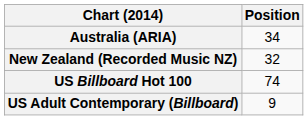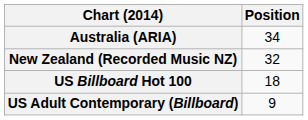 <table class="wikitable sortable plainrowheaders" style="text-align:center;">
 <tr>
 <th scope="col">Chart (2014)</th>
 <th scope="col">Position</th>
 </tr>
 <tr>
 <th scope="row">Australia (ARIA)</th>
 <td>34</td>
 </tr>
 <tr>
 <th scope="row">New Zealand (Recorded Music NZ)</th>
 <td>32</td>
 </tr>
 <tr>
 <th scope="row">US <em>Billboard</em> Hot 100</th>
-<td>74</td>
+<td>18</td>
 </tr>
 <tr>
 <th scope="row">US Adult Contemporary (<em>Billboard</em>)</th>
 <td>9</td>
 </tr>
 </table>
